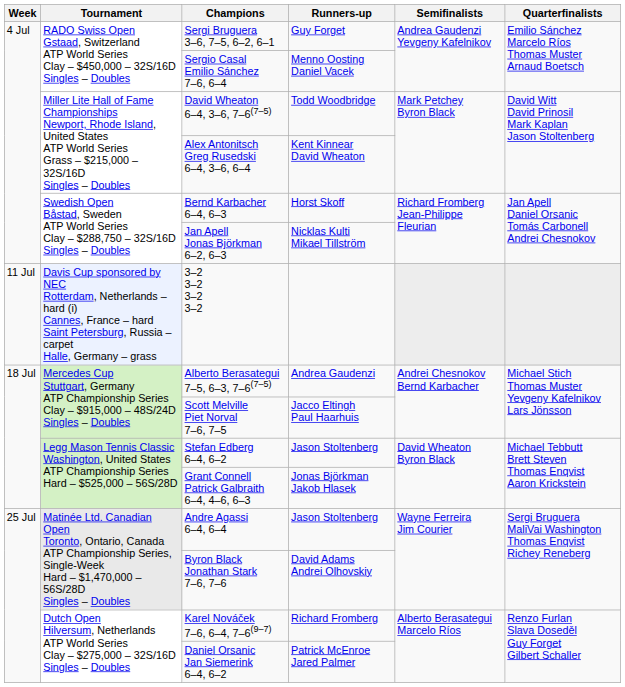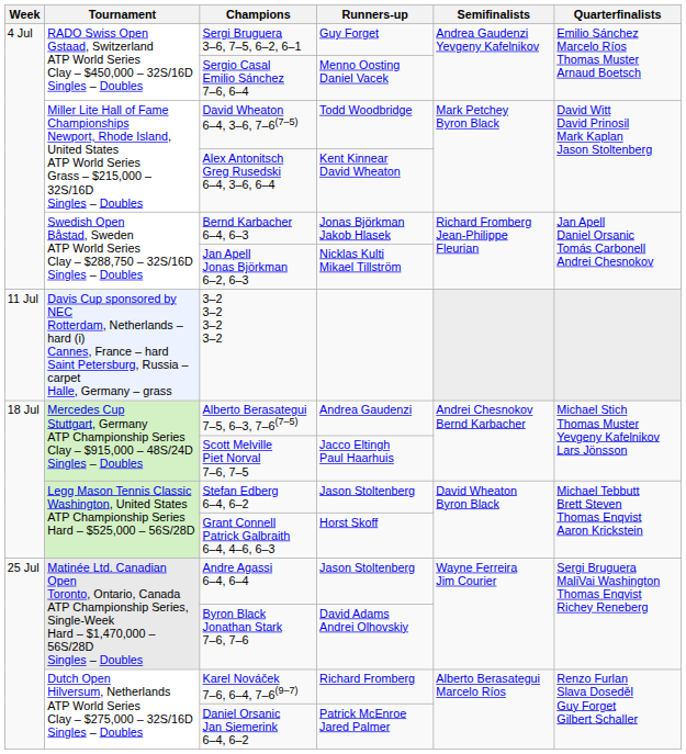 <table class=wikitable style=font-size:95%>
 <tr>
 <th style="width:48px;">Week</th>
 <th style="width:260px;">Tournament</th>
 <th style="width:190px;">Champions</th>
 <th style="width:190px;">Runners-up</th>
 <th style="width:190px;">Semifinalists</th>
 <th style="width:190px;">Quarterfinalists</th>
 </tr>
 <tr valign=top>
 <td rowspan=6>4 Jul</td>
 <td style="background:#FFF;" rowspan=2><a href='#'>RADO Swiss Open</a><br> <a href='#'>Gstaad</a>, Switzerland<br>ATP World Series<br>Clay – $450,000 – 32S/16D <br> <a href='#'>Singles</a> – <a href='#'>Doubles</a></td>
 <td> <a href='#'>Sergi Bruguera</a><br> 3–6, 7–5, 6–2, 6–1</td>
 <td> <a href='#'>Guy Forget</a></td>
 <td rowspan=2> <a href='#'>Andrea Gaudenzi</a><br> <a href='#'>Yevgeny Kafelnikov</a></td>
 <td rowspan=2> <a href='#'>Emilio Sánchez</a><br> <a href='#'>Marcelo Ríos</a><br> <a href='#'>Thomas Muster</a><br> <a href='#'>Arnaud Boetsch</a></td>
 </tr>
 <tr valign=top>
 <td> <a href='#'>Sergio Casal</a><br> <a href='#'>Emilio Sánchez</a><br> 7–6, 6–4</td>
 <td> <a href='#'>Menno Oosting</a><br> <a href='#'>Daniel Vacek</a></td>
 </tr>
 <tr valign=top>
 <td style="background:#FFF;" rowspan=2><a href='#'>Miller Lite Hall of Fame Championships</a><br> <a href='#'>Newport, Rhode Island</a>, United States<br>ATP World Series<br>Grass – $215,000 – 32S/16D <br> <a href='#'>Singles</a> – <a href='#'>Doubles</a></td>
 <td> <a href='#'>David Wheaton</a><br> 6–4, 3–6, 7–6<sup>(7–5)</sup></td>
 <td> <a href='#'>Todd Woodbridge</a></td>
 <td rowspan=2> <a href='#'>Mark Petchey</a><br> <a href='#'>Byron Black</a></td>
 <td rowspan=2> <a href='#'>David Witt</a><br> <a href='#'>David Prinosil</a><br> <a href='#'>Mark Kaplan</a><br> <a href='#'>Jason Stoltenberg</a></td>
 </tr>
 <tr valign=top>
 <td> <a href='#'>Alex Antonitsch</a><br> <a href='#'>Greg Rusedski</a><br> 6–4, 3–6, 6–4</td>
 <td> <a href='#'>Kent Kinnear</a><br> <a href='#'>David Wheaton</a></td>
 </tr>
 <tr valign=top>
 <td style="background:#FFF;" rowspan=2><a href='#'>Swedish Open</a><br> <a href='#'>Båstad</a>, Sweden<br>ATP World Series<br>Clay – $288,750 – 32S/16D <br> <a href='#'>Singles</a> – <a href='#'>Doubles</a></td>
 <td> <a href='#'>Bernd Karbacher</a><br> 6–4, 6–3</td>
-<td> <a href='#'>Horst Skoff</a></td>
+<td> <a href='#'>Jonas Björkman</a><br> <a href='#'>Jakob Hlasek</a></td>
 <td rowspan=2> <a href='#'>Richard Fromberg</a><br> <a href='#'>Jean-Philippe Fleurian</a></td>
 <td rowspan=2> <a href='#'>Jan Apell</a><br> <a href='#'>Daniel Orsanic</a><br> <a href='#'>Tomás Carbonell</a><br> <a href='#'>Andrei Chesnokov</a></td>
 </tr>
 <tr valign=top>
 <td> <a href='#'>Jan Apell</a><br> <a href='#'>Jonas Björkman</a><br> 6–2, 6–3</td>
 <td> <a href='#'>Nicklas Kulti</a><br> <a href='#'>Mikael Tillström</a></td>
 </tr>
 <tr valign=top>
 <td rowspan=1>11 Jul</td>
 <td bgcolor="#ECF2FF" rowspan=1><a href='#'>Davis Cup sponsored by NEC</a><br> <a href='#'>Rotterdam</a>, Netherlands – hard (i)<br> <a href='#'>Cannes</a>, France – hard<br> <a href='#'>Saint Petersburg</a>, Russia – carpet<br> <a href='#'>Halle</a>, Germany – grass</td>
 <td> 3–2<br> 3–2<br> 3–2<br> 3–2</td>
 <td><br><br><br></td>
 <td bgcolor="#ededed"></td>
 <td bgcolor="#ededed"></td>
 </tr>
 <tr valign=top>
 <td rowspan=4>18 Jul</td>
 <td bgcolor="#D4F1C5" rowspan=2><a href='#'>Mercedes Cup</a><br> <a href='#'>Stuttgart</a>, Germany<br>ATP Championship Series<br>Clay – $915,000 – 48S/24D <br> <a href='#'>Singles</a> – <a href='#'>Doubles</a></td>
 <td> <a href='#'>Alberto Berasategui</a><br> 7–5, 6–3, 7–6<sup>(7–5)</sup></td>
 <td> <a href='#'>Andrea Gaudenzi</a></td>
 <td rowspan=2> <a href='#'>Andrei Chesnokov</a><br> <a href='#'>Bernd Karbacher</a></td>
 <td rowspan=2> <a href='#'>Michael Stich</a><br> <a href='#'>Thomas Muster</a><br> <a href='#'>Yevgeny Kafelnikov</a><br> <a href='#'>Lars Jönsson</a></td>
 </tr>
 <tr valign=top>
 <td> <a href='#'>Scott Melville</a><br> <a href='#'>Piet Norval</a><br> 7–6, 7–5</td>
 <td> <a href='#'>Jacco Eltingh</a><br> <a href='#'>Paul Haarhuis</a></td>
 </tr>
 <tr valign=top>
 <td bgcolor="#D4F1C5" rowspan=2><a href='#'>Legg Mason Tennis Classic</a><br> <a href='#'>Washington</a>, United States<br>ATP Championship Series<br>Hard – $525,000 – 56S/28D</td>
 <td> <a href='#'>Stefan Edberg</a><br> 6–4, 6–2</td>
 <td> <a href='#'>Jason Stoltenberg</a></td>
 <td rowspan=2> <a href='#'>David Wheaton</a><br> <a href='#'>Byron Black</a></td>
 <td rowspan=2> <a href='#'>Michael Tebbutt</a><br> <a href='#'>Brett Steven</a><br> <a href='#'>Thomas Enqvist</a><br> <a href='#'>Aaron Krickstein</a></td>
 </tr>
 <tr valign=top>
 <td> <a href='#'>Grant Connell</a><br> <a href='#'>Patrick Galbraith</a><br> 6–4, 4–6, 6–3</td>
-<td> <a href='#'>Jonas Björkman</a><br> <a href='#'>Jakob Hlasek</a></td>
+<td> <a href='#'>Horst Skoff</a></td>
 </tr>
 <tr valign=top>
 <td rowspan=4>25 Jul</td>
 <td bgcolor="#E9E9E9" rowspan=2><a href='#'>Matinée Ltd. Canadian Open</a><br> <a href='#'>Toronto</a>, Ontario, Canada<br>ATP Championship Series, Single-Week<br>Hard – $1,470,000 – 56S/28D <br> <a href='#'>Singles</a> – <a href='#'>Doubles</a></td>
 <td> <a href='#'>Andre Agassi</a><br> 6–4, 6–4</td>
 <td> <a href='#'>Jason Stoltenberg</a></td>
 <td rowspan=2> <a href='#'>Wayne Ferreira</a><br> <a href='#'>Jim Courier</a></td>
 <td rowspan=2> <a href='#'>Sergi Bruguera</a><br> <a href='#'>MaliVai Washington</a><br> <a href='#'>Thomas Enqvist</a><br> <a href='#'>Richey Reneberg</a></td>
 </tr>
 <tr valign=top>
 <td> <a href='#'>Byron Black</a><br> <a href='#'>Jonathan Stark</a><br> 7–6, 7–6</td>
 <td> <a href='#'>David Adams</a><br> <a href='#'>Andrei Olhovskiy</a></td>
 </tr>
 <tr valign=top>
 <td style="background:#FFF;" rowspan=2><a href='#'>Dutch Open</a><br> <a href='#'>Hilversum</a>, Netherlands<br>ATP World Series<br>Clay – $275,000 – 32S/16D <br> <a href='#'>Singles</a> – <a href='#'>Doubles</a></td>
 <td> <a href='#'>Karel Nováček</a><br> 7–6, 6–4, 7–6<sup>(9–7)</sup></td>
 <td> <a href='#'>Richard Fromberg</a></td>
 <td rowspan=2> <a href='#'>Alberto Berasategui</a><br> <a href='#'>Marcelo Ríos</a></td>
 <td rowspan=2> <a href='#'>Renzo Furlan</a><br> <a href='#'>Slava Doseděl</a><br> <a href='#'>Guy Forget</a><br> <a href='#'>Gilbert Schaller</a></td>
 </tr>
 <tr valign=top>
 <td> <a href='#'>Daniel Orsanic</a><br> <a href='#'>Jan Siemerink</a><br> 6–4, 6–2</td>
 <td> <a href='#'>Patrick McEnroe</a><br> <a href='#'>Jared Palmer</a></td>
 </tr>
 </table>
